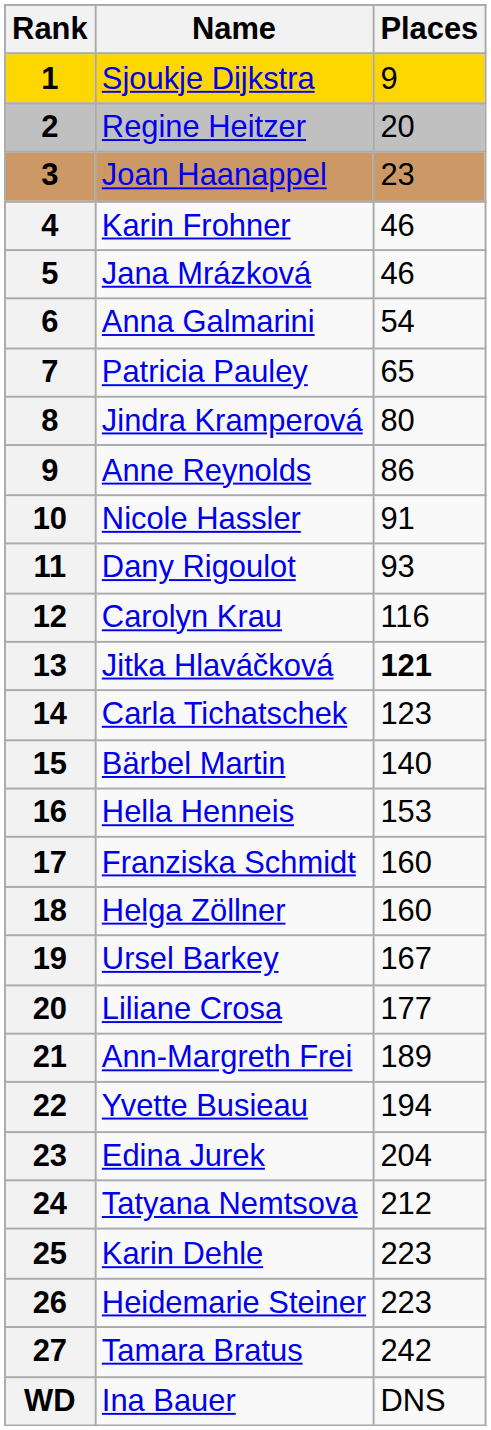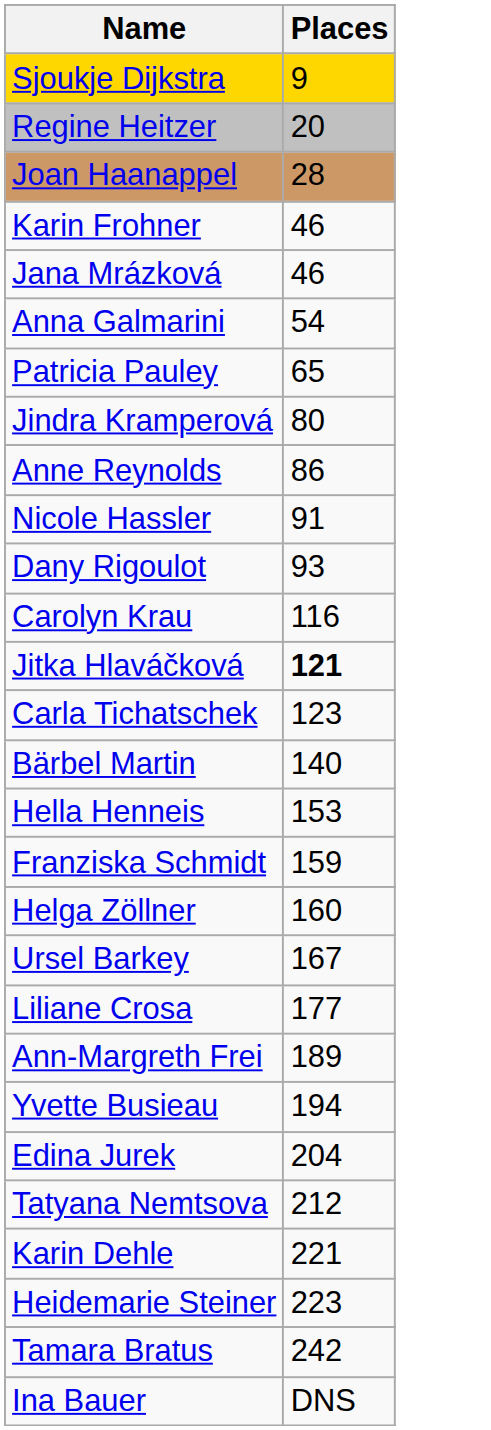 <table class="wikitable">
 <tr>
-<th>Rank</th>
 <th>Name</th>
 <th>Places</th>
 </tr>
 <tr bgcolor="gold">
-<td align="center"><strong>1</strong></td>
 <td> <a href='#'>Sjoukje Dijkstra</a></td>
 <td>9</td>
 </tr>
 <tr bgcolor="silver">
-<td align="center"><strong>2</strong></td>
 <td> <a href='#'>Regine Heitzer</a></td>
 <td>20</td>
 </tr>
 <tr bgcolor="cc9966">
-<td align="center"><strong>3</strong></td>
 <td> <a href='#'>Joan Haanappel</a></td>
-<td>23</td>
+<td>28</td>
 </tr>
 <tr>
-<th>4</th>
 <td> <a href='#'>Karin Frohner</a></td>
 <td>46</td>
 </tr>
 <tr>
-<th>5</th>
 <td> <a href='#'>Jana Mrázková</a></td>
 <td>46</td>
 </tr>
 <tr>
-<th>6</th>
 <td> <a href='#'>Anna Galmarini</a></td>
 <td>54</td>
 </tr>
 <tr>
-<th>7</th>
 <td> <a href='#'>Patricia Pauley</a></td>
 <td>65</td>
 </tr>
 <tr>
-<th>8</th>
 <td> <a href='#'>Jindra Kramperová</a></td>
 <td>80</td>
 </tr>
 <tr>
-<th>9</th>
 <td> <a href='#'>Anne Reynolds</a></td>
 <td>86</td>
 </tr>
 <tr>
-<th>10</th>
 <td> <a href='#'>Nicole Hassler</a></td>
 <td>91</td>
 </tr>
 <tr>
-<th>11</th>
 <td> <a href='#'>Dany Rigoulot</a></td>
 <td>93</td>
 </tr>
 <tr>
-<th>12</th>
 <td> <a href='#'>Carolyn Krau</a></td>
 <td>116</td>
 </tr>
 <tr>
-<th>13</th>
 <td> <a href='#'>Jitka Hlaváčková</a></td>
 <td><strong>121</strong></td>
 </tr>
 <tr>
-<th>14</th>
 <td> <a href='#'>Carla Tichatschek</a></td>
 <td>123</td>
 </tr>
 <tr>
-<th>15</th>
 <td> <a href='#'>Bärbel Martin</a></td>
 <td>140</td>
 </tr>
 <tr>
-<th>16</th>
 <td> <a href='#'>Hella Henneis</a></td>
 <td>153</td>
 </tr>
 <tr>
-<th>17</th>
 <td> <a href='#'>Franziska Schmidt</a></td>
-<td>160</td>
+<td>159</td>
 </tr>
 <tr>
-<th>18</th>
 <td> <a href='#'>Helga Zöllner</a></td>
 <td>160</td>
 </tr>
 <tr>
-<th>19</th>
 <td> <a href='#'>Ursel Barkey</a></td>
 <td>167</td>
 </tr>
 <tr>
-<th>20</th>
 <td> <a href='#'>Liliane Crosa</a></td>
 <td>177</td>
 </tr>
 <tr>
-<th>21</th>
 <td> <a href='#'>Ann-Margreth Frei</a></td>
 <td>189</td>
 </tr>
 <tr>
-<th>22</th>
 <td> <a href='#'>Yvette Busieau</a></td>
 <td>194</td>
 </tr>
 <tr>
-<th>23</th>
 <td> <a href='#'>Edina Jurek</a></td>
 <td>204</td>
 </tr>
 <tr>
-<th>24</th>
 <td> <a href='#'>Tatyana Nemtsova</a></td>
 <td>212</td>
 </tr>
 <tr>
-<th>25</th>
 <td> <a href='#'>Karin Dehle</a></td>
-<td>223</td>
+<td>221</td>
 </tr>
 <tr>
-<th>26</th>
 <td> <a href='#'>Heidemarie Steiner</a></td>
 <td>223</td>
 </tr>
 <tr>
-<th>27</th>
 <td> <a href='#'>Tamara Bratus</a></td>
 <td>242</td>
 </tr>
 <tr>
-<th>WD</th>
 <td> <a href='#'>Ina Bauer</a></td>
 <td>DNS</td>
 </tr>
 </table>
